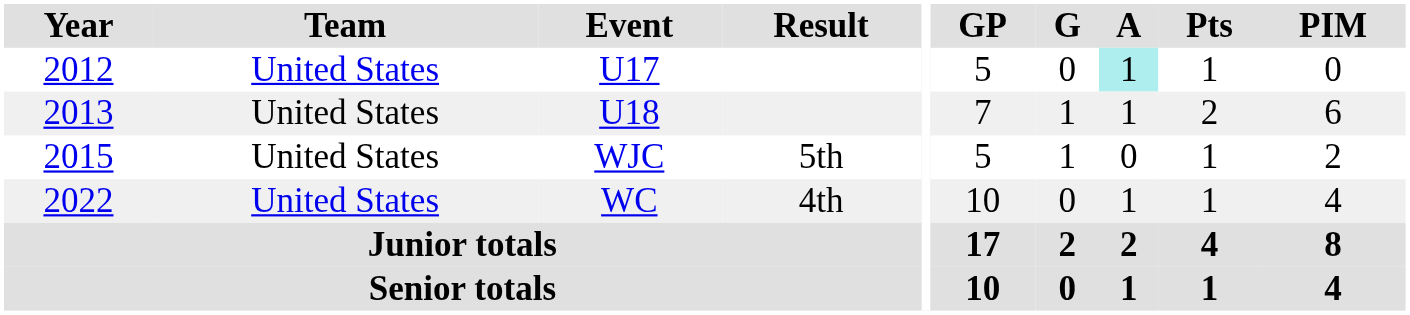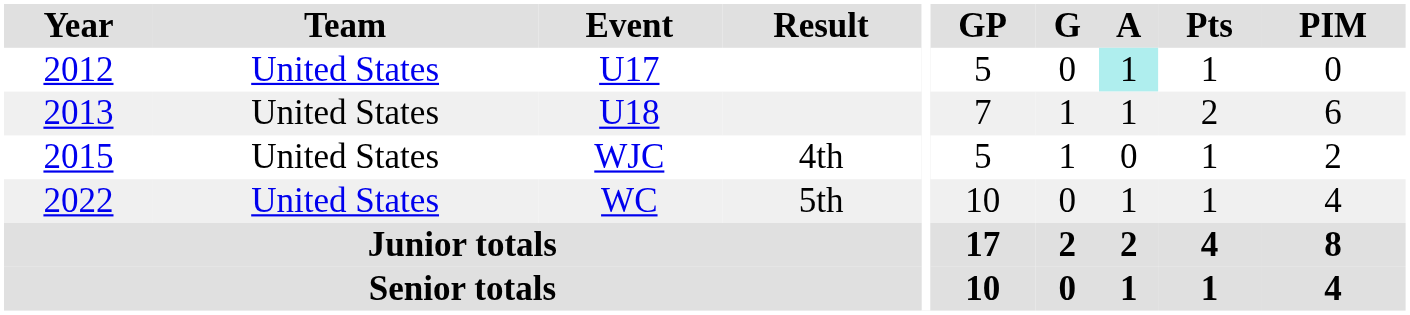 <table border="0" cellpadding="1" cellspacing="0" ID="Table3" style="text-align:center; width:40em">
 <tr bgcolor="#e0e0e0">
 <th>Year</th>
 <th>Team</th>
 <th>Event</th>
 <th>Result</th>
 <th rowspan="99" bgcolor="#ffffff"></th>
 <th>GP</th>
 <th>G</th>
 <th>A</th>
 <th>Pts</th>
 <th>PIM</th>
 </tr>
 <tr>
 <td><a href='#'>2012</a></td>
 <td><a href='#'>United States</a></td>
 <td><a href='#'>U17</a></td>
 <td></td>
 <td>5</td>
 <td>0</td>
 <td style="background: paleturquoise;">1</td>
 <td>1</td>
 <td>0</td>
 </tr>
 <tr bgcolor="#f0f0f0">
 <td><a href='#'>2013</a></td>
 <td>United States</td>
 <td><a href='#'>U18</a></td>
 <td></td>
 <td>7</td>
 <td>1</td>
 <td>1</td>
 <td>2</td>
 <td>6</td>
 </tr>
 <tr>
 <td><a href='#'>2015</a></td>
 <td>United States</td>
 <td><a href='#'>WJC</a></td>
-<td>5th</td>
+<td>4th</td>
 <td>5</td>
 <td>1</td>
 <td>0</td>
 <td>1</td>
 <td>2</td>
 </tr>
 <tr bgcolor="#f0f0f0">
 <td><a href='#'>2022</a></td>
 <td><a href='#'>United States</a></td>
 <td><a href='#'>WC</a></td>
-<td>4th</td>
+<td>5th</td>
 <td>10</td>
 <td>0</td>
 <td>1</td>
 <td>1</td>
 <td>4</td>
 </tr>
 <tr bgcolor="#e0e0e0">
 <th colspan="4">Junior totals</th>
 <th>17</th>
 <th>2</th>
 <th>2</th>
 <th>4</th>
 <th>8</th>
 </tr>
 <tr bgcolor="#e0e0e0">
 <th colspan="4">Senior totals</th>
 <th>10</th>
 <th>0</th>
 <th>1</th>
 <th>1</th>
 <th>4</th>
 </tr>
 </table>
